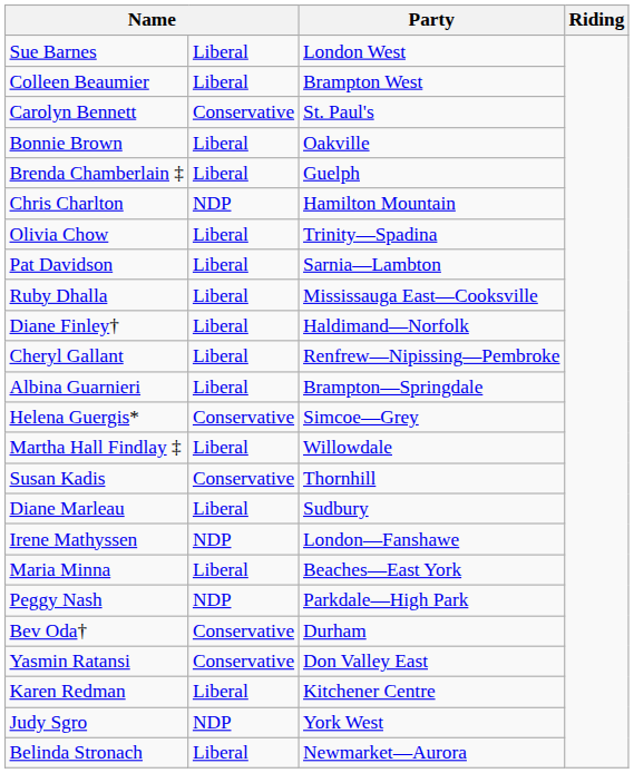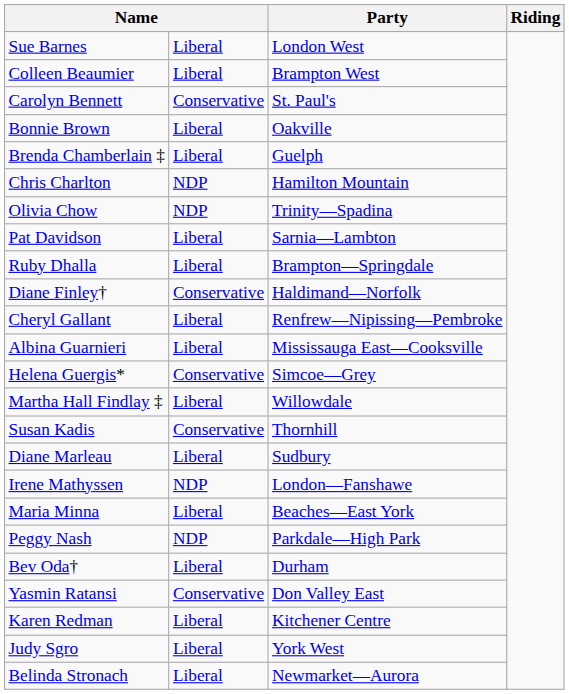 <table class="wikitable">
 <tr>
 <th colspan="2">Name</th>
 <th>Party</th>
 <th>Riding</th>
 </tr>
 <tr>
 <td><a href='#'>Sue Barnes</a></td>
 <td><a href='#'>Liberal</a></td>
 <td><a href='#'>London West</a></td>
 </tr>
 <tr>
 <td><a href='#'>Colleen Beaumier</a></td>
 <td><a href='#'>Liberal</a></td>
 <td><a href='#'>Brampton West</a></td>
 </tr>
 <tr>
 <td><a href='#'>Carolyn Bennett</a></td>
 <td><a href='#'>Conservative</a></td>
 <td><a href='#'>St. Paul's</a></td>
 </tr>
 <tr>
 <td><a href='#'>Bonnie Brown</a></td>
 <td><a href='#'>Liberal</a></td>
 <td><a href='#'>Oakville</a></td>
 </tr>
 <tr>
 <td><a href='#'>Brenda Chamberlain</a> ‡</td>
 <td><a href='#'>Liberal</a></td>
 <td><a href='#'>Guelph</a></td>
 </tr>
 <tr>
 <td><a href='#'>Chris Charlton</a></td>
 <td><a href='#'>NDP</a></td>
 <td><a href='#'>Hamilton Mountain</a></td>
 </tr>
 <tr>
 <td><a href='#'>Olivia Chow</a></td>
-<td><a href='#'>Liberal</a></td>
+<td><a href='#'>NDP</a></td>
 <td><a href='#'>Trinity—Spadina</a></td>
 </tr>
 <tr>
 <td><a href='#'>Pat Davidson</a></td>
 <td><a href='#'>Liberal</a></td>
 <td><a href='#'>Sarnia—Lambton</a></td>
 </tr>
 <tr>
 <td><a href='#'>Ruby Dhalla</a></td>
 <td><a href='#'>Liberal</a></td>
-<td><a href='#'>Mississauga East—Cooksville</a></td>
+<td><a href='#'>Brampton—Springdale</a></td>
 </tr>
 <tr>
 <td><a href='#'>Diane Finley</a>†</td>
-<td><a href='#'>Liberal</a></td>
+<td><a href='#'>Conservative</a></td>
 <td><a href='#'>Haldimand—Norfolk</a></td>
 </tr>
 <tr>
 <td><a href='#'>Cheryl Gallant</a></td>
 <td><a href='#'>Liberal</a></td>
 <td><a href='#'>Renfrew—Nipissing—Pembroke</a></td>
 </tr>
 <tr>
 <td><a href='#'>Albina Guarnieri</a></td>
 <td><a href='#'>Liberal</a></td>
-<td><a href='#'>Brampton—Springdale</a></td>
+<td><a href='#'>Mississauga East—Cooksville</a></td>
 </tr>
 <tr>
 <td><a href='#'>Helena Guergis</a>*</td>
 <td><a href='#'>Conservative</a></td>
 <td><a href='#'>Simcoe—Grey</a></td>
 </tr>
 <tr>
 <td><a href='#'>Martha Hall Findlay</a> ‡</td>
 <td><a href='#'>Liberal</a></td>
 <td><a href='#'>Willowdale</a></td>
 </tr>
 <tr>
 <td><a href='#'>Susan Kadis</a></td>
 <td><a href='#'>Conservative</a></td>
 <td><a href='#'>Thornhill</a></td>
 </tr>
 <tr>
 <td><a href='#'>Diane Marleau</a></td>
 <td><a href='#'>Liberal</a></td>
 <td><a href='#'>Sudbury</a></td>
 </tr>
 <tr>
 <td><a href='#'>Irene Mathyssen</a></td>
 <td><a href='#'>NDP</a></td>
 <td><a href='#'>London—Fanshawe</a></td>
 </tr>
 <tr>
 <td><a href='#'>Maria Minna</a></td>
 <td><a href='#'>Liberal</a></td>
 <td><a href='#'>Beaches—East York</a></td>
 </tr>
 <tr>
 <td><a href='#'>Peggy Nash</a></td>
 <td><a href='#'>NDP</a></td>
 <td><a href='#'>Parkdale—High Park</a></td>
 </tr>
 <tr>
 <td><a href='#'>Bev Oda</a>†</td>
-<td><a href='#'>Conservative</a></td>
+<td><a href='#'>Liberal</a></td>
 <td><a href='#'>Durham</a></td>
 </tr>
 <tr>
 <td><a href='#'>Yasmin Ratansi</a></td>
 <td><a href='#'>Conservative</a></td>
 <td><a href='#'>Don Valley East</a></td>
 </tr>
 <tr>
 <td><a href='#'>Karen Redman</a></td>
 <td><a href='#'>Liberal</a></td>
 <td><a href='#'>Kitchener Centre</a></td>
 </tr>
 <tr>
 <td><a href='#'>Judy Sgro</a></td>
-<td><a href='#'>NDP</a></td>
+<td><a href='#'>Liberal</a></td>
 <td><a href='#'>York West</a></td>
 </tr>
 <tr>
 <td><a href='#'>Belinda Stronach</a></td>
 <td><a href='#'>Liberal</a></td>
 <td><a href='#'>Newmarket—Aurora</a></td>
 </tr>
 </table>
